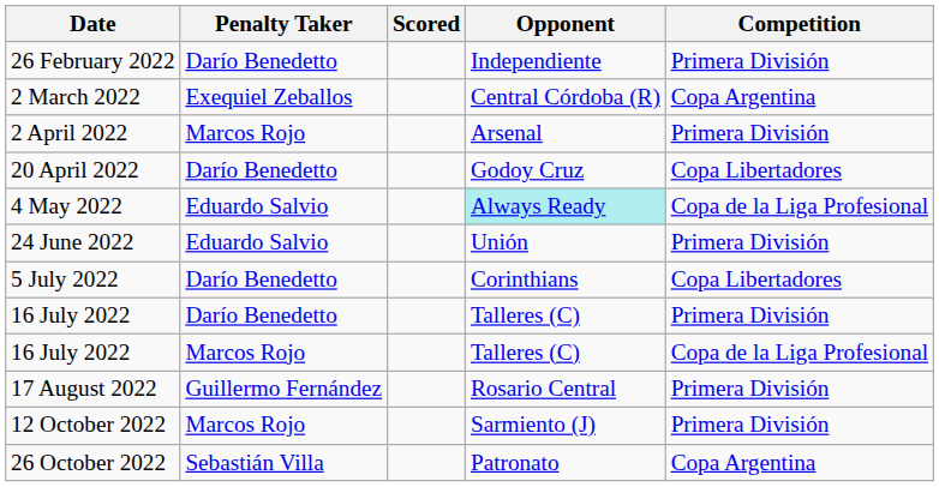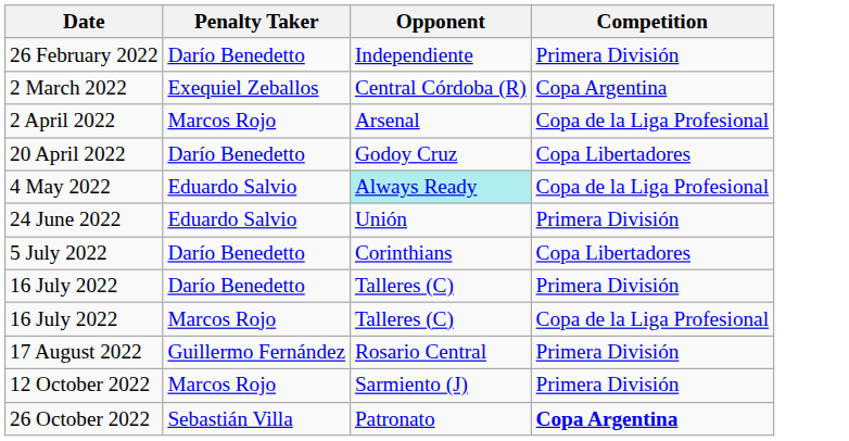 <table class="wikitable">
 <tr>
 <th>Date</th>
 <th>Penalty Taker</th>
-<th>Scored</th>
 <th>Opponent</th>
 <th>Competition</th>
 </tr>
 <tr>
 <td>26 February 2022</td>
 <td><a href='#'>Darío Benedetto</a></td>
-<td></td>
 <td><a href='#'>Independiente</a></td>
 <td><a href='#'>Primera División</a></td>
 </tr>
 <tr>
 <td>2 March 2022</td>
 <td><a href='#'>Exequiel Zeballos</a></td>
-<td></td>
 <td><a href='#'>Central Córdoba (R)</a></td>
 <td><a href='#'>Copa Argentina</a></td>
 </tr>
 <tr>
 <td>2 April 2022</td>
 <td><a href='#'>Marcos Rojo</a></td>
-<td></td>
 <td><a href='#'>Arsenal</a></td>
-<td><a href='#'>Primera División</a></td>
+<td><a href='#'>Copa de la Liga Profesional</a></td>
 </tr>
 <tr>
 <td>20 April 2022</td>
 <td><a href='#'>Darío Benedetto</a></td>
-<td></td>
 <td><a href='#'>Godoy Cruz</a></td>
 <td><a href='#'>Copa Libertadores</a></td>
 </tr>
 <tr>
 <td>4 May 2022</td>
 <td><a href='#'>Eduardo Salvio</a></td>
-<td></td>
 <td style="background: paleturquoise;"><a href='#'>Always Ready</a></td>
 <td><a href='#'>Copa de la Liga Profesional</a></td>
 </tr>
 <tr>
 <td>24 June 2022</td>
 <td><a href='#'>Eduardo Salvio</a></td>
-<td></td>
 <td><a href='#'>Unión</a></td>
 <td><a href='#'>Primera División</a></td>
 </tr>
 <tr>
 <td>5 July 2022</td>
 <td><a href='#'>Darío Benedetto</a></td>
-<td></td>
 <td><a href='#'>Corinthians</a></td>
 <td><a href='#'>Copa Libertadores</a></td>
 </tr>
 <tr>
 <td>16 July 2022</td>
 <td><a href='#'>Darío Benedetto</a></td>
-<td></td>
 <td><a href='#'>Talleres (C)</a></td>
 <td><a href='#'>Primera División</a></td>
 </tr>
 <tr>
 <td>16 July 2022</td>
 <td><a href='#'>Marcos Rojo</a></td>
-<td></td>
 <td><a href='#'>Talleres (C)</a></td>
 <td><a href='#'>Copa de la Liga Profesional</a></td>
 </tr>
 <tr>
 <td>17 August 2022</td>
 <td><a href='#'>Guillermo Fernández</a></td>
-<td></td>
 <td><a href='#'>Rosario Central</a></td>
 <td><a href='#'>Primera División</a></td>
 </tr>
 <tr>
 <td>12 October 2022</td>
 <td><a href='#'>Marcos Rojo</a></td>
-<td></td>
 <td><a href='#'>Sarmiento (J)</a></td>
 <td><a href='#'>Primera División</a></td>
 </tr>
 <tr>
 <td>26 October 2022</td>
 <td><a href='#'>Sebastián Villa</a></td>
-<td></td>
 <td><a href='#'>Patronato</a></td>
-<td><a href='#'>Copa Argentina</a></td>
+<td><strong><a href='#'>Copa Argentina</a></strong></td>
 </tr>
 </table>
